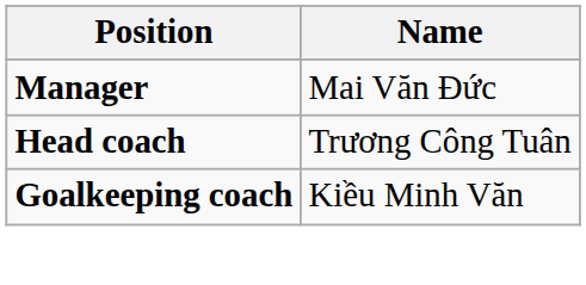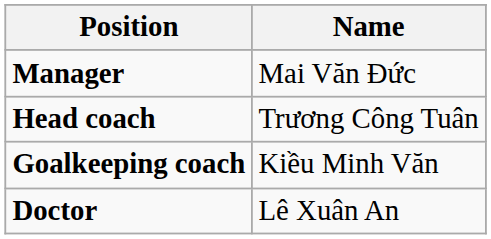 <table class="wikitable" style="margin:1em auto;">
 <tr>
 <th>Position</th>
 <th>Name</th>
 </tr>
 <tr>
 <td><strong>Manager</strong></td>
 <td align="left"> Mai Văn Đức</td>
 </tr>
 <tr>
 <td><strong>Head coach</strong></td>
 <td align="left"> Trương Công Tuân</td>
 </tr>
 <tr>
 <td><strong>Goalkeeping coach</strong></td>
 <td align="left"> Kiều Minh Văn</td>
 </tr>
+<tr>
+<td><strong>Doctor</strong></td>
+<td align="left"> Lê Xuân An</td>
+</tr>
 </table>
